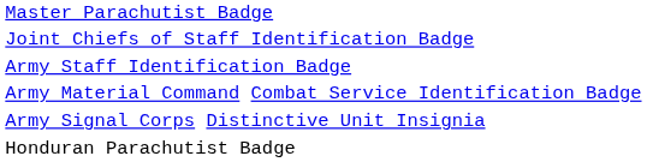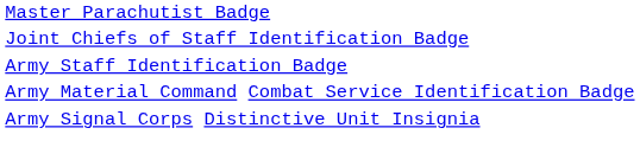 <table>
 <tr>
 <td></td>
 <td><a href='#'>Master Parachutist Badge</a></td>
 </tr>
 <tr>
 <td></td>
 <td><a href='#'>Joint Chiefs of Staff Identification Badge</a></td>
 </tr>
 <tr>
 <td></td>
 <td><a href='#'>Army Staff Identification Badge</a></td>
 </tr>
 <tr>
 <td></td>
 <td><a href='#'>Army Material Command</a> <a href='#'>Combat Service Identification Badge</a></td>
 </tr>
 <tr>
 <td></td>
 <td><a href='#'>Army Signal Corps</a> <a href='#'>Distinctive Unit Insignia</a></td>
 </tr>
-<tr>
-<td></td>
-<td>Honduran Parachutist Badge</td>
-</tr>
 </table>
